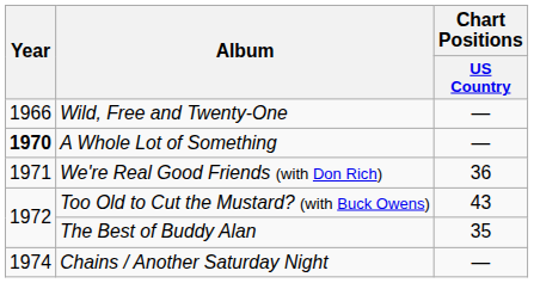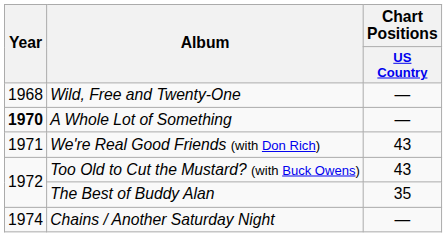 <table class="wikitable" style="text-align:left;">
 <tr>
 <th rowspan="2">Year</th>
 <th rowspan="2">Album</th>
 <th colspan="1">Chart Positions</th>
 </tr>
 <tr style="font-size:smaller;">
 <th width="45"><a href='#'>US Country</a></th>
 </tr>
 <tr>
-<td>1966</td>
+<td>1968</td>
 <td><em>Wild, Free and Twenty-One</em></td>
 <td align="center">—</td>
 </tr>
 <tr>
 <td><strong>1970</strong></td>
 <td><em>A Whole Lot of Something</em></td>
 <td align="center">—</td>
 </tr>
 <tr>
 <td>1971</td>
 <td><em>We're Real Good Friends</em> <small>(with <a href='#'>Don Rich</a>)</small></td>
-<td align="center">36</td>
+<td align="center">43</td>
 </tr>
 <tr>
 <td rowspan="2">1972</td>
 <td><em>Too Old to Cut the Mustard?</em> <small>(with <a href='#'>Buck Owens</a>)</small></td>
 <td align="center">43</td>
 </tr>
 <tr>
 <td><em>The Best of Buddy Alan</em></td>
 <td align="center">35</td>
 </tr>
 <tr>
 <td>1974</td>
 <td><em>Chains / Another Saturday Night</em></td>
 <td align="center">—</td>
 </tr>
 </table>
